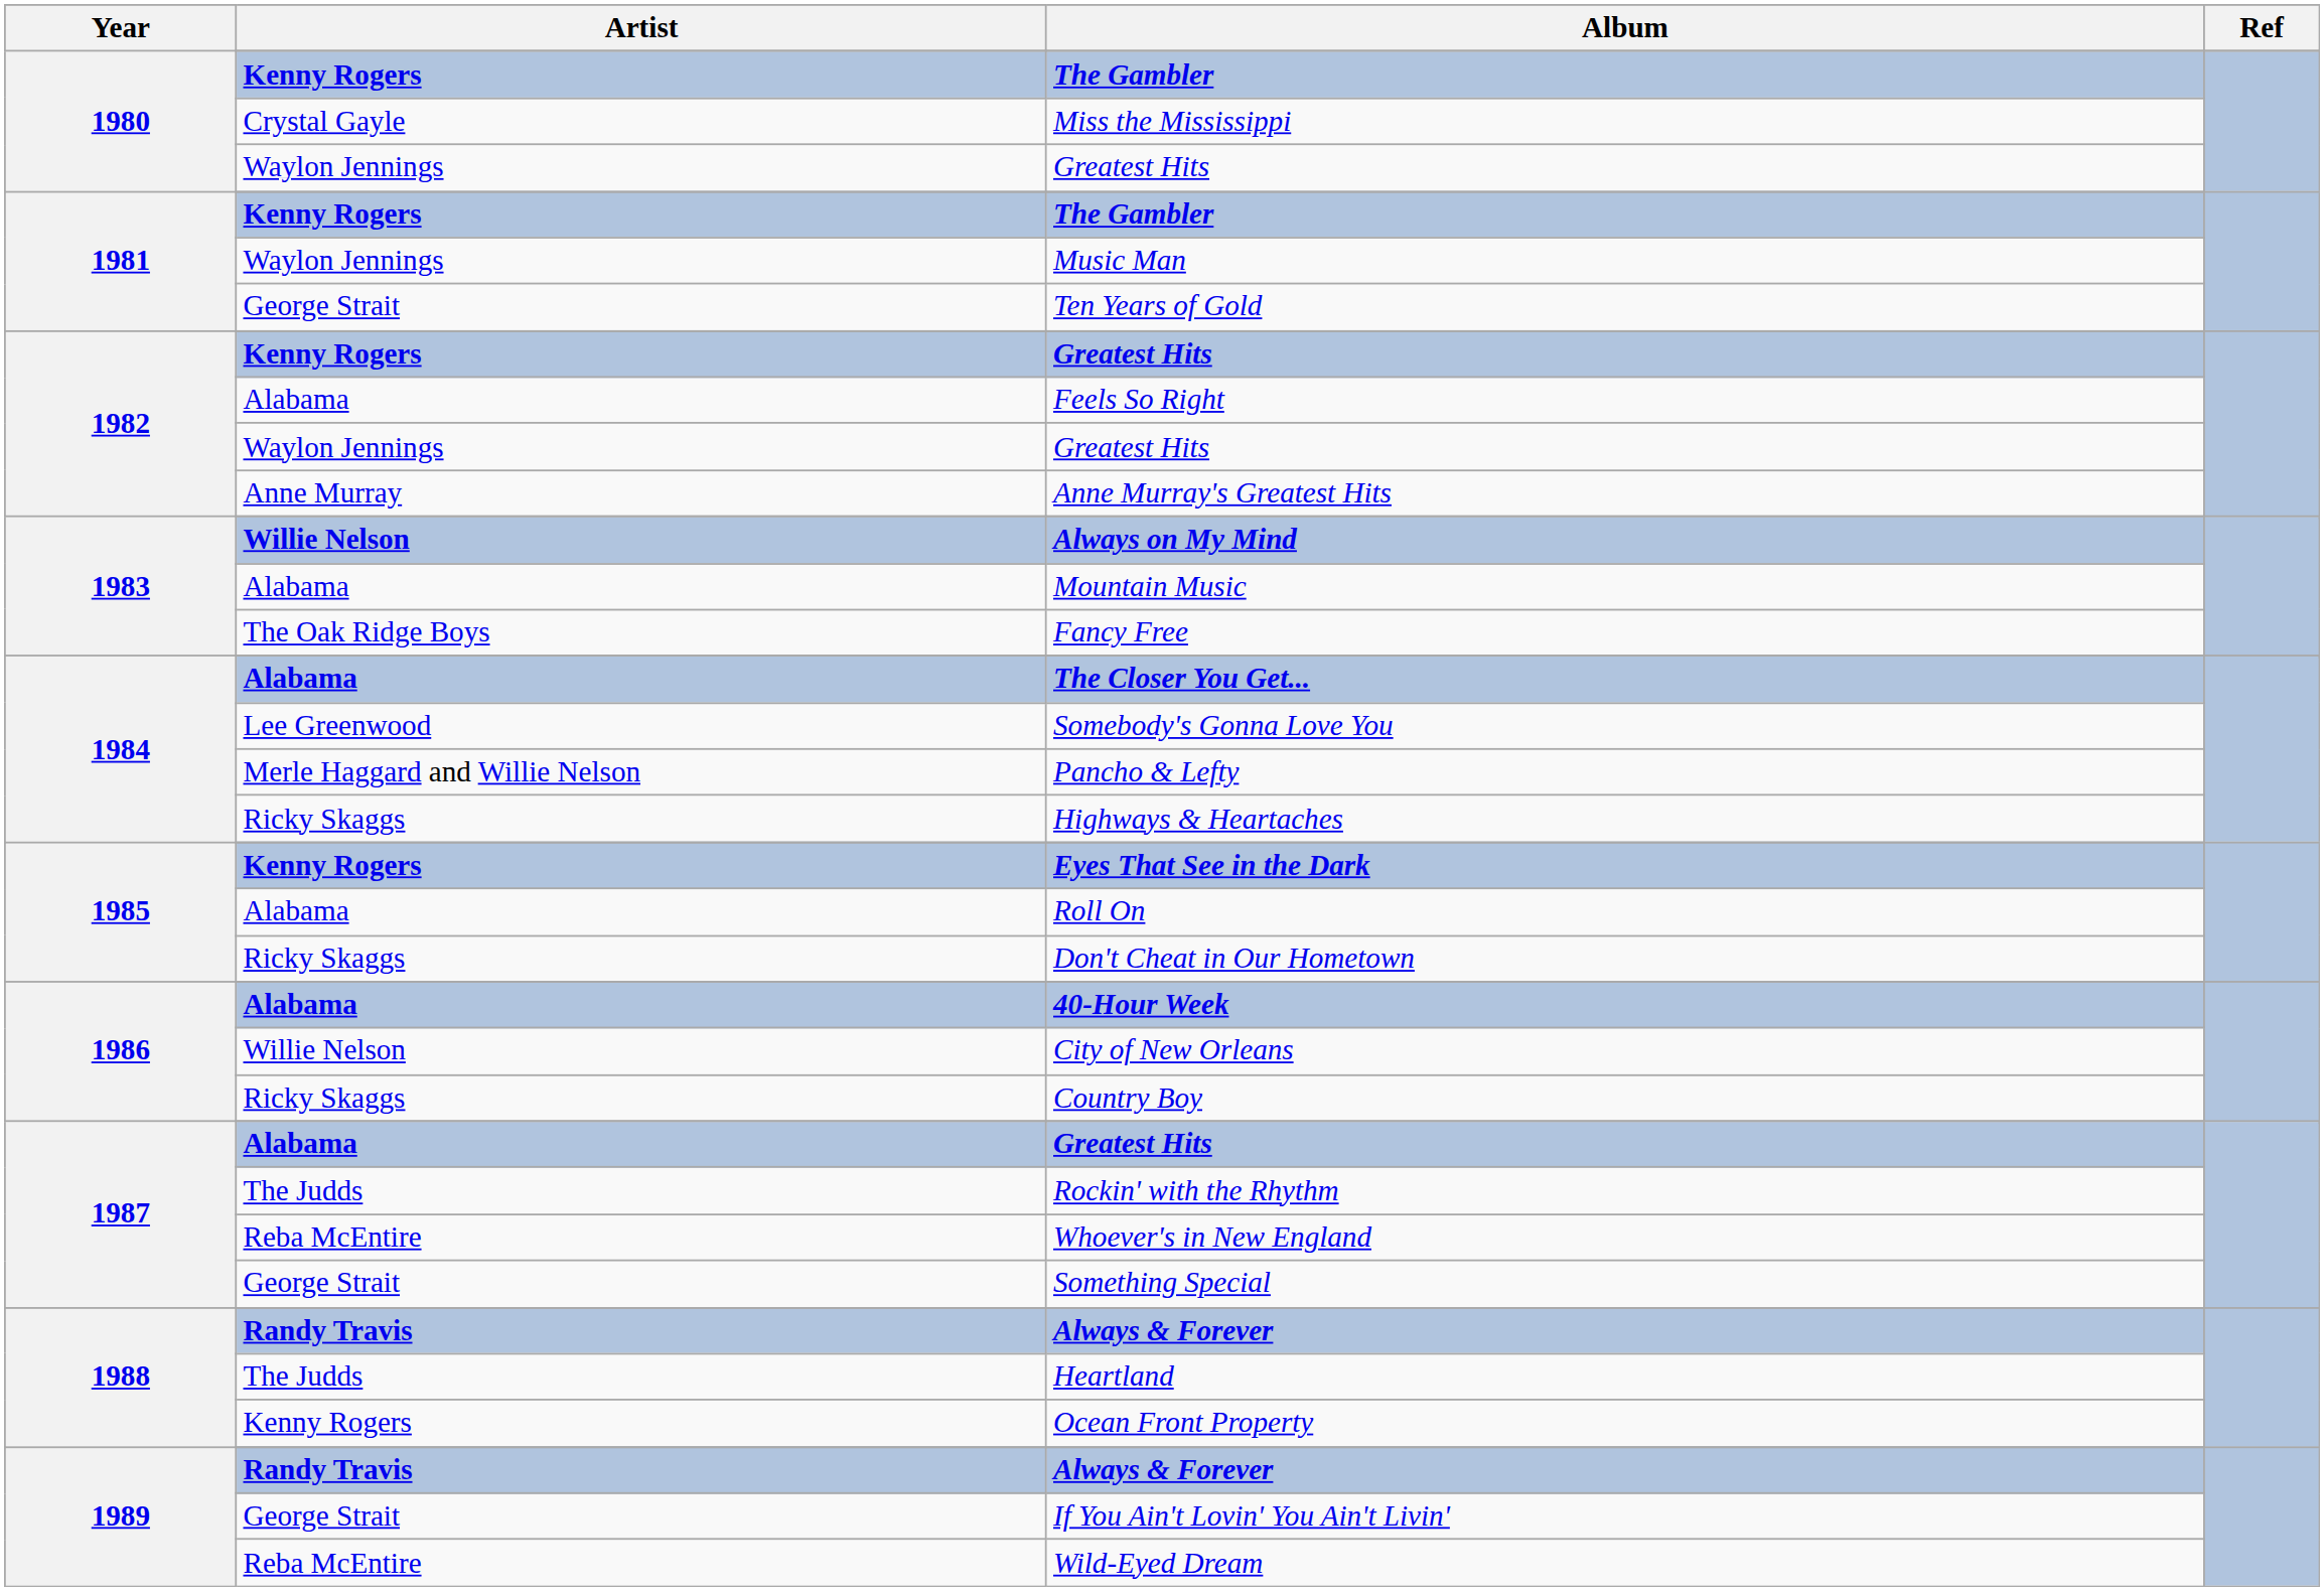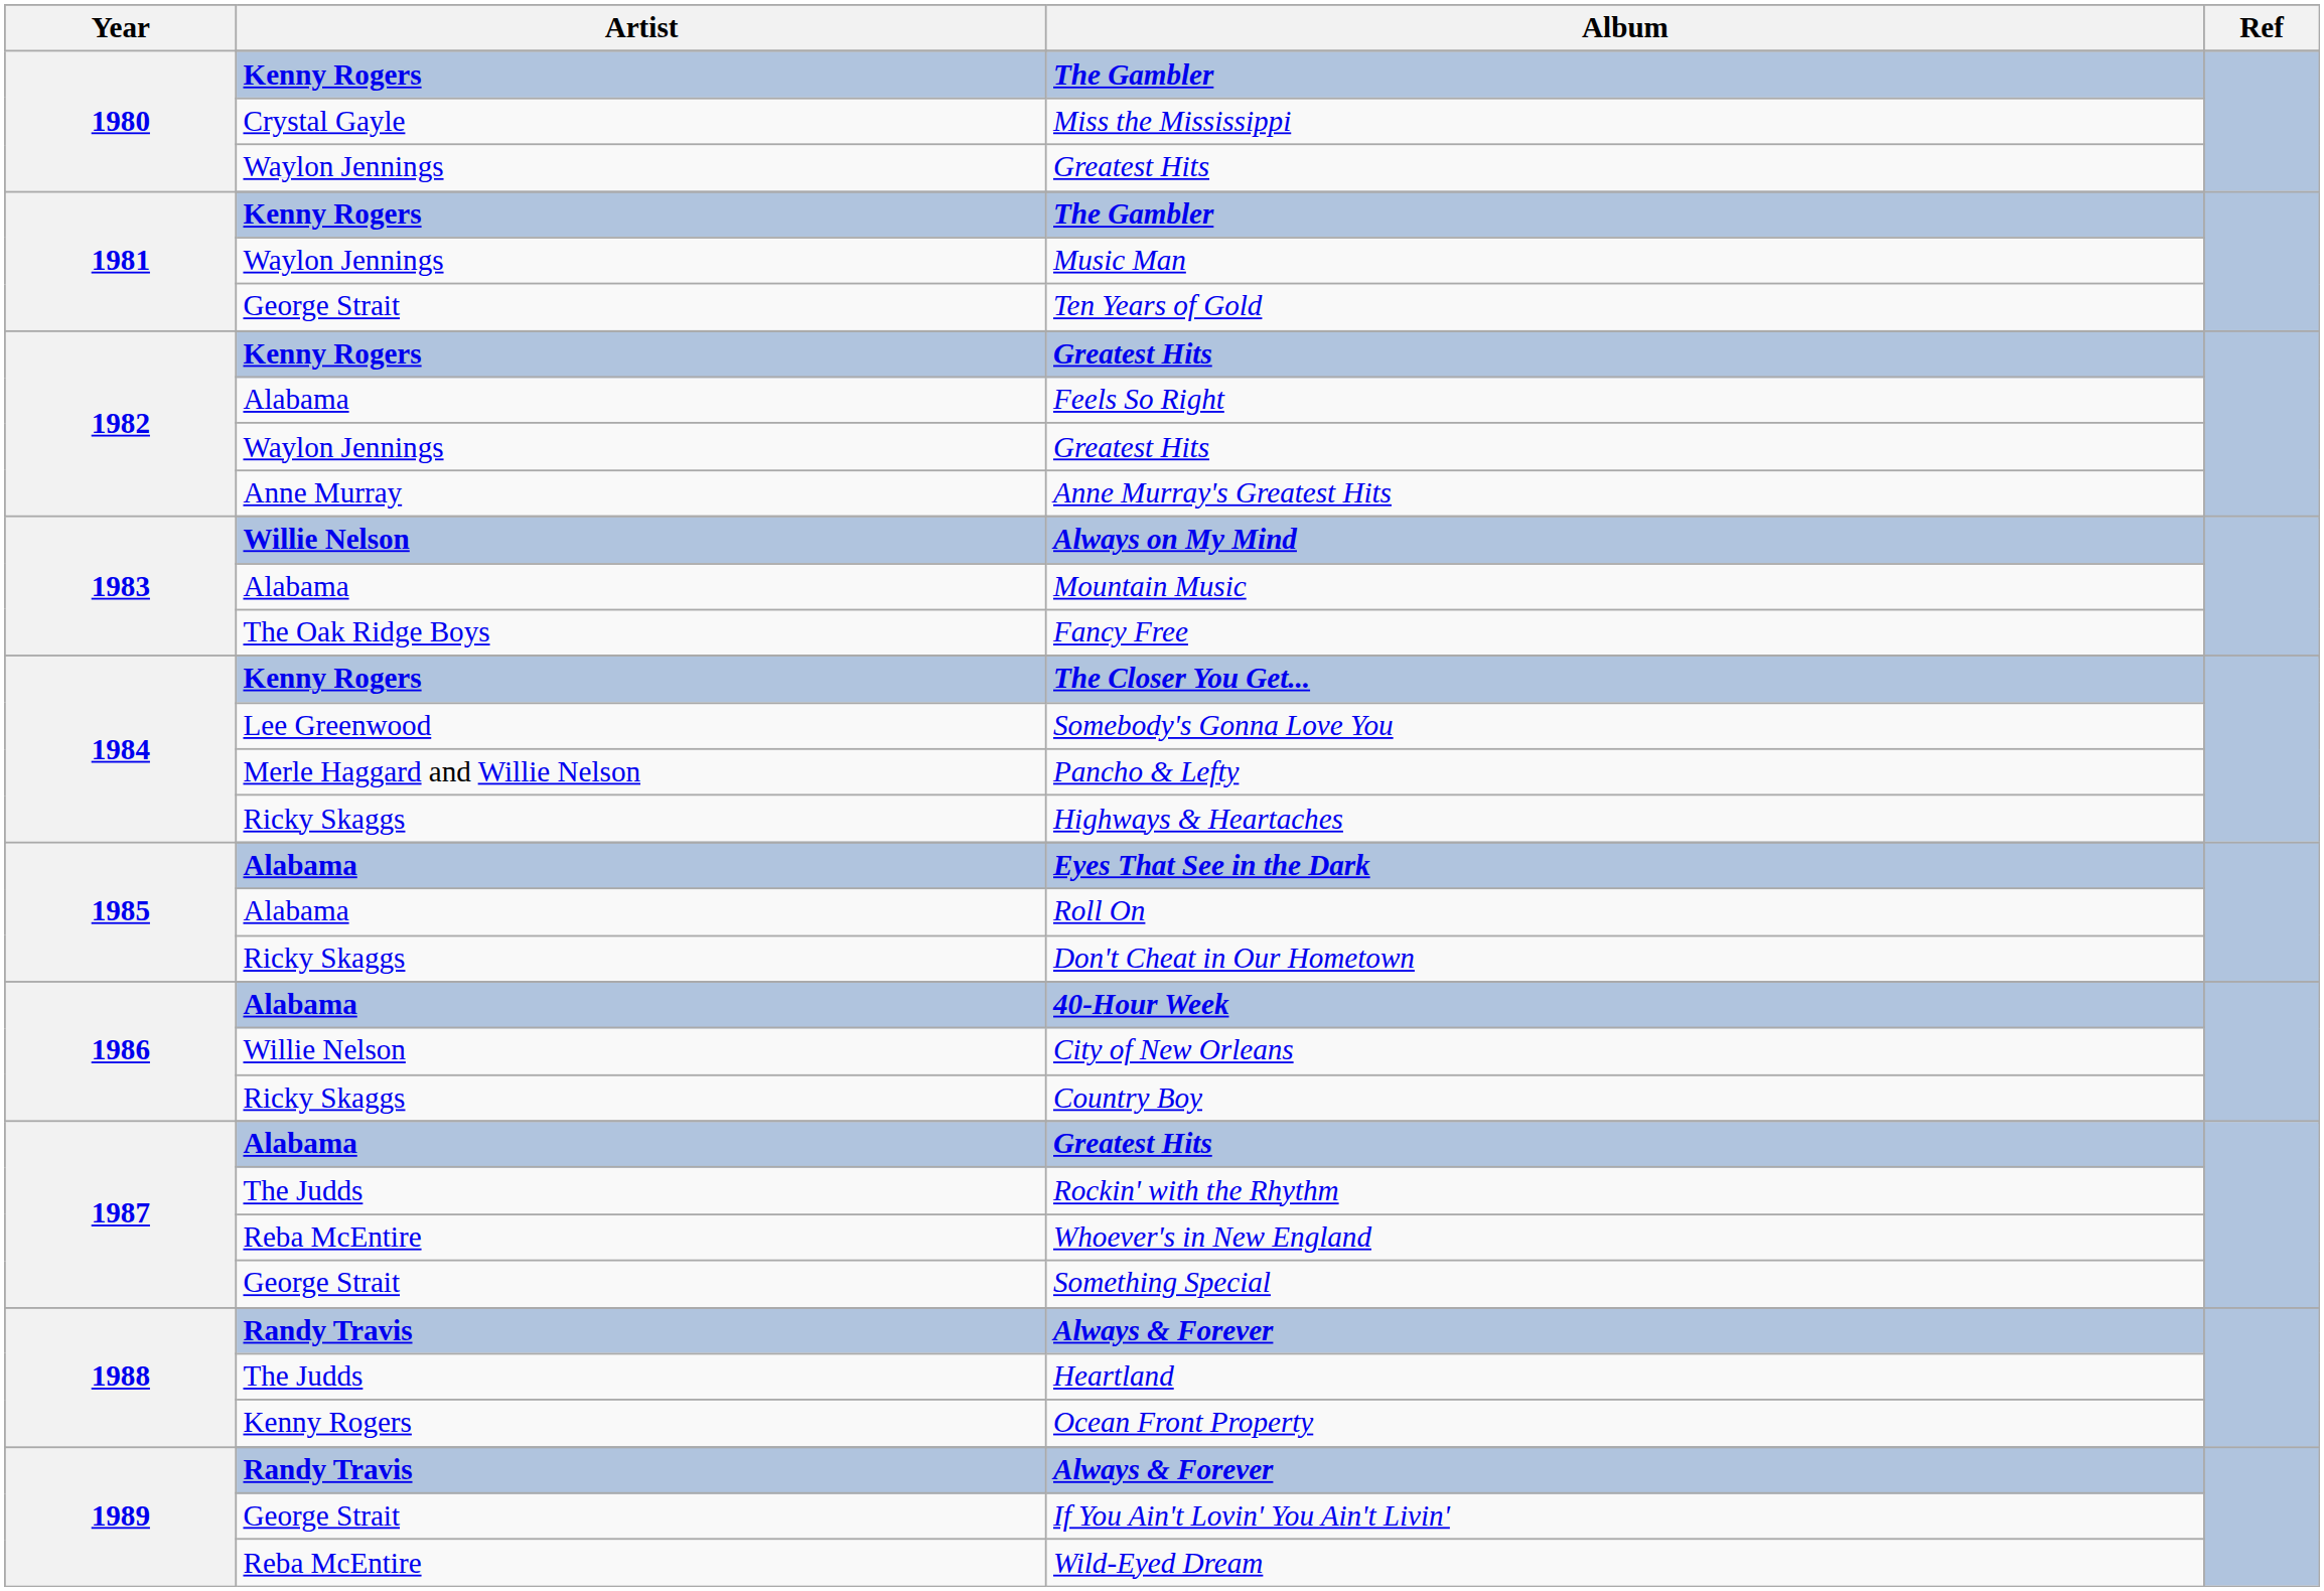 <table class="wikitable" width="100%">
 <tr>
 <th width="10%">Year</th>
 <th width="35%">Artist</th>
 <th width="50%">Album</th>
 <th width="5%">Ref</th>
 </tr>
 <tr>
 <th rowspan="4" align="center"><a href='#'>1980<br></a></th>
 </tr>
 <tr style="background:#B0C4DE">
 <td><strong><a href='#'>Kenny Rogers</a></strong></td>
 <td><strong><em><a href='#'>The Gambler</a></em></strong></td>
 <td rowspan="4" align="center"></td>
 </tr>
 <tr>
 <td><a href='#'>Crystal Gayle</a></td>
 <td><em><a href='#'>Miss the Mississippi</a></em></td>
 </tr>
 <tr>
 <td><a href='#'>Waylon Jennings</a></td>
 <td><em><a href='#'>Greatest Hits</a></em></td>
 </tr>
 <tr>
 <th rowspan="4" align="center"><a href='#'>1981<br></a></th>
 </tr>
 <tr style="background:#B0C4DE">
 <td><strong><a href='#'>Kenny Rogers</a></strong></td>
 <td><strong><em><a href='#'>The Gambler</a></em></strong></td>
 <td rowspan="4" align="center"></td>
 </tr>
 <tr>
 <td><a href='#'>Waylon Jennings</a></td>
 <td><em><a href='#'>Music Man</a></em></td>
 </tr>
 <tr>
 <td><a href='#'>George Strait</a></td>
 <td><em><a href='#'>Ten Years of Gold</a></em></td>
 </tr>
 <tr>
 <th rowspan="5" align="center"><a href='#'>1982<br></a></th>
 </tr>
 <tr style="background:#B0C4DE">
 <td><strong><a href='#'>Kenny Rogers</a></strong></td>
 <td><strong><em><a href='#'>Greatest Hits</a></em></strong></td>
 <td rowspan="5" align="center"></td>
 </tr>
 <tr>
 <td><a href='#'>Alabama</a></td>
 <td><em><a href='#'>Feels So Right</a></em></td>
 </tr>
 <tr>
 <td><a href='#'>Waylon Jennings</a></td>
 <td><em><a href='#'>Greatest Hits</a></em></td>
 </tr>
 <tr>
 <td><a href='#'>Anne Murray</a></td>
 <td><em><a href='#'>Anne Murray's Greatest Hits</a></em></td>
 </tr>
 <tr>
 <th rowspan="4" align="center"><a href='#'>1983<br></a></th>
 </tr>
 <tr style="background:#B0C4DE">
 <td><strong><a href='#'>Willie Nelson</a></strong></td>
 <td><strong><em><a href='#'>Always on My Mind</a></em></strong></td>
 <td rowspan="4" align="center"></td>
 </tr>
 <tr>
 <td><a href='#'>Alabama</a></td>
 <td><em><a href='#'>Mountain Music</a></em></td>
 </tr>
 <tr>
 <td><a href='#'>The Oak Ridge Boys</a></td>
 <td><em><a href='#'>Fancy Free</a></em></td>
 </tr>
 <tr>
 <th rowspan="5" align="center"><a href='#'>1984<br></a></th>
 </tr>
 <tr style="background:#B0C4DE">
-<td><strong><a href='#'>Alabama</a></strong></td>
+<td><strong><a href='#'>Kenny Rogers</a></strong></td>
 <td><strong><em><a href='#'>The Closer You Get...</a></em></strong></td>
 <td rowspan="5" align="center"></td>
 </tr>
 <tr>
 <td><a href='#'>Lee Greenwood</a></td>
 <td><em><a href='#'>Somebody's Gonna Love You</a></em></td>
 </tr>
 <tr>
 <td><a href='#'>Merle Haggard</a> and <a href='#'>Willie Nelson</a></td>
 <td><em><a href='#'>Pancho & Lefty</a></em></td>
 </tr>
 <tr>
 <td><a href='#'>Ricky Skaggs</a></td>
 <td><em><a href='#'>Highways & Heartaches</a></em></td>
 </tr>
 <tr>
 <th rowspan="4" align="center"><a href='#'>1985<br></a></th>
 </tr>
 <tr style="background:#B0C4DE">
-<td><strong><a href='#'>Kenny Rogers</a></strong></td>
+<td><strong><a href='#'>Alabama</a></strong></td>
 <td><strong><em><a href='#'>Eyes That See in the Dark</a></em></strong></td>
 <td rowspan="4" align="center"></td>
 </tr>
 <tr>
 <td><a href='#'>Alabama</a></td>
 <td><em><a href='#'>Roll On</a></em></td>
 </tr>
 <tr>
 <td><a href='#'>Ricky Skaggs</a></td>
 <td><em><a href='#'>Don't Cheat in Our Hometown</a></em></td>
 </tr>
 <tr>
 <th rowspan="4" align="center"><a href='#'>1986<br></a></th>
 </tr>
 <tr style="background:#B0C4DE">
 <td><strong><a href='#'>Alabama</a></strong></td>
 <td><strong><em><a href='#'>40-Hour Week</a></em></strong></td>
 <td rowspan="4" align="center"></td>
 </tr>
 <tr>
 <td><a href='#'>Willie Nelson</a></td>
 <td><em><a href='#'>City of New Orleans</a></em></td>
 </tr>
 <tr>
 <td><a href='#'>Ricky Skaggs</a></td>
 <td><em><a href='#'>Country Boy</a></em></td>
 </tr>
 <tr>
 <th rowspan="5" align="center"><a href='#'>1987<br></a></th>
 </tr>
 <tr style="background:#B0C4DE">
 <td><strong><a href='#'>Alabama</a></strong></td>
 <td><strong><em><a href='#'>Greatest Hits</a></em></strong></td>
 <td rowspan="5" align="center"></td>
 </tr>
 <tr>
 <td><a href='#'>The Judds</a></td>
 <td><em><a href='#'>Rockin' with the Rhythm</a></em></td>
 </tr>
 <tr>
 <td><a href='#'>Reba McEntire</a></td>
 <td><em><a href='#'>Whoever's in New England</a></em></td>
 </tr>
 <tr>
 <td><a href='#'>George Strait</a></td>
 <td><em><a href='#'>Something Special</a></em></td>
 </tr>
 <tr>
 <th rowspan="4" align="center"><a href='#'>1988<br></a></th>
 </tr>
 <tr style="background:#B0C4DE">
 <td><strong><a href='#'>Randy Travis</a></strong></td>
 <td><strong><em><a href='#'>Always & Forever</a></em></strong></td>
 <td rowspan="4" align="center"></td>
 </tr>
 <tr>
 <td><a href='#'>The Judds</a></td>
 <td><em><a href='#'>Heartland</a></em></td>
 </tr>
 <tr>
 <td><a href='#'>Kenny Rogers</a></td>
 <td><em><a href='#'>Ocean Front Property</a></em></td>
 </tr>
 <tr>
 <th rowspan="4" align="center"><a href='#'>1989<br></a></th>
 </tr>
 <tr style="background:#B0C4DE">
 <td><strong><a href='#'>Randy Travis</a></strong></td>
 <td><strong><em><a href='#'>Always & Forever</a></em></strong></td>
 <td rowspan="4" align="center"></td>
 </tr>
 <tr>
 <td><a href='#'>George Strait</a></td>
 <td><em><a href='#'>If You Ain't Lovin' You Ain't Livin'</a></em></td>
 </tr>
 <tr>
 <td><a href='#'>Reba McEntire</a></td>
 <td><em><a href='#'>Wild-Eyed Dream</a></em></td>
 </tr>
 </table>
